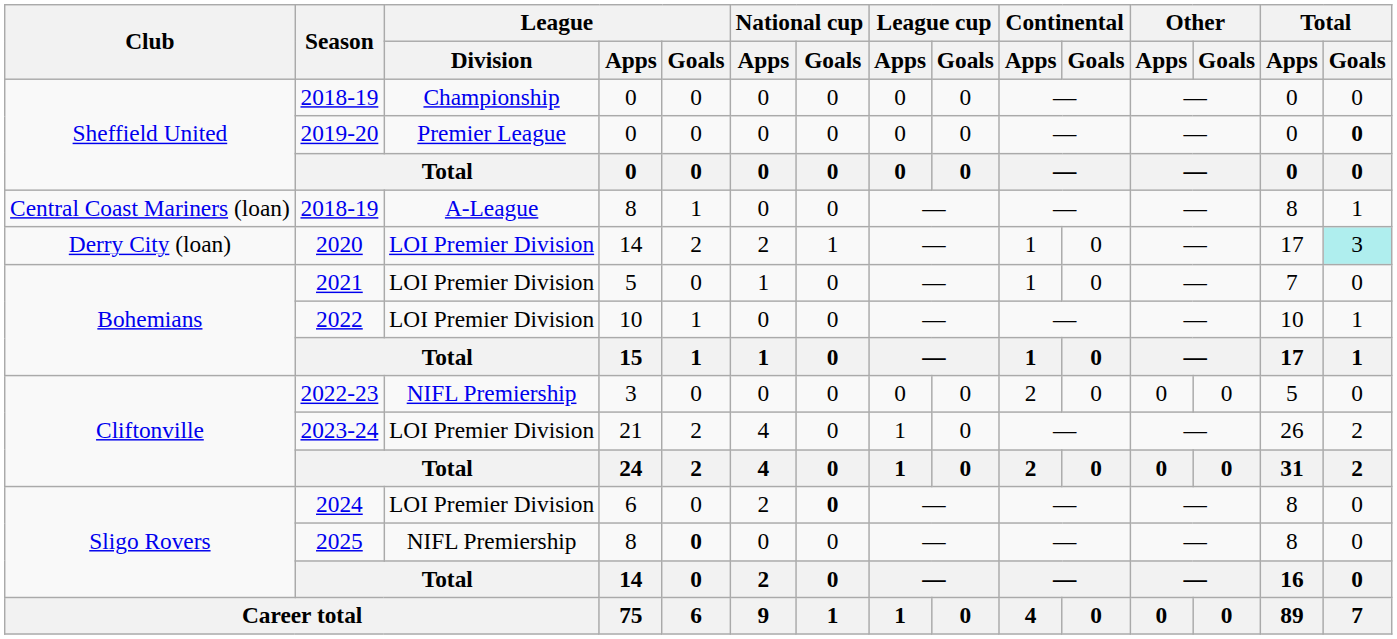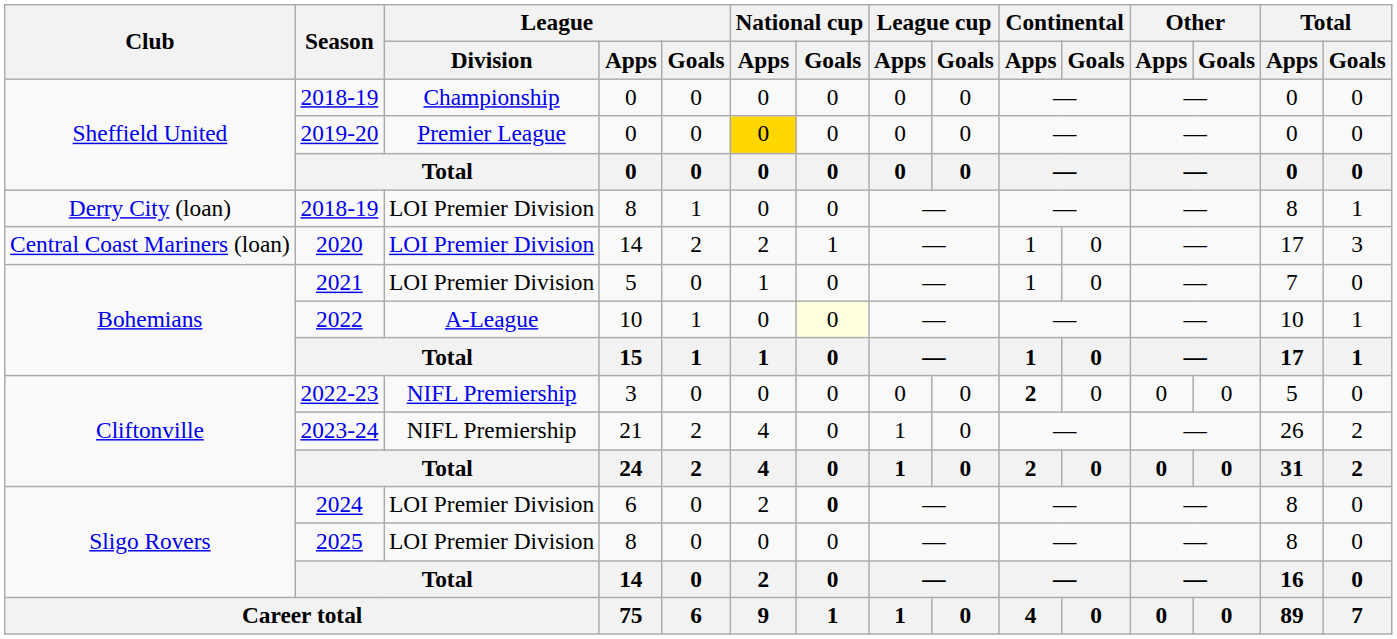 <table class="wikitable" style="text-align: center">
 <tr>
 <th rowspan="2">Club</th>
 <th rowspan="2">Season</th>
 <th colspan="3">League</th>
 <th colspan="2">National cup</th>
 <th colspan="2">League cup</th>
 <th colspan="2">Continental</th>
 <th colspan="2">Other</th>
 <th colspan="2">Total</th>
 </tr>
 <tr>
 <th>Division</th>
 <th>Apps</th>
 <th>Goals</th>
 <th>Apps</th>
 <th>Goals</th>
 <th>Apps</th>
 <th>Goals</th>
 <th>Apps</th>
 <th>Goals</th>
 <th>Apps</th>
 <th>Goals</th>
 <th>Apps</th>
 <th>Goals</th>
 </tr>
 <tr>
 <td rowspan="3"><a href='#'>Sheffield United</a></td>
 <td><a href='#'>2018-19</a></td>
 <td><a href='#'>Championship</a></td>
 <td>0</td>
 <td>0</td>
 <td>0</td>
 <td>0</td>
 <td>0</td>
 <td>0</td>
 <td colspan="2">—</td>
 <td colspan="2">—</td>
 <td>0</td>
 <td>0</td>
 </tr>
 <tr>
 <td><a href='#'>2019-20</a></td>
 <td><a href='#'>Premier League</a></td>
 <td>0</td>
 <td>0</td>
-<td>0</td>
+<td style="background: gold;">0</td>
 <td>0</td>
 <td>0</td>
 <td>0</td>
 <td colspan="2">—</td>
 <td colspan="2">—</td>
 <td>0</td>
-<td><strong>0</strong></td>
+<td>0</td>
 </tr>
 <tr>
 <th colspan="2">Total</th>
 <th>0</th>
 <th>0</th>
 <th>0</th>
 <th>0</th>
 <th>0</th>
 <th>0</th>
 <th colspan="2">—</th>
 <th colspan="2">—</th>
 <th>0</th>
 <th>0</th>
 </tr>
 <tr>
-<td><a href='#'>Central Coast Mariners</a> (loan)</td>
+<td><a href='#'>Derry City</a> (loan)</td>
 <td><a href='#'>2018-19</a></td>
-<td><a href='#'>A-League</a></td>
+<td>LOI Premier Division</td>
 <td>8</td>
 <td>1</td>
 <td>0</td>
 <td>0</td>
 <td colspan="2">—</td>
 <td colspan="2">—</td>
 <td colspan="2">—</td>
 <td>8</td>
 <td>1</td>
 </tr>
 <tr>
-<td><a href='#'>Derry City</a> (loan)</td>
+<td><a href='#'>Central Coast Mariners</a> (loan)</td>
 <td><a href='#'>2020</a></td>
 <td><a href='#'>LOI Premier Division</a></td>
 <td>14</td>
 <td>2</td>
 <td>2</td>
 <td>1</td>
 <td colspan="2">—</td>
 <td>1</td>
 <td>0</td>
 <td colspan="2">—</td>
 <td>17</td>
-<td style="background: paleturquoise;">3</td>
+<td>3</td>
 </tr>
 <tr>
 <td rowspan="3"><a href='#'>Bohemians</a></td>
 <td><a href='#'>2021</a></td>
 <td>LOI Premier Division</td>
 <td>5</td>
 <td>0</td>
 <td>1</td>
 <td>0</td>
 <td colspan="2">—</td>
 <td>1</td>
 <td>0</td>
 <td colspan="2">—</td>
 <td>7</td>
 <td>0</td>
 </tr>
 <tr>
 <td><a href='#'>2022</a></td>
-<td>LOI Premier Division</td>
+<td><a href='#'>A-League</a></td>
 <td>10</td>
 <td>1</td>
 <td>0</td>
-<td>0</td>
+<td style="background: lightyellow;">0</td>
 <td colspan="2">—</td>
 <td colspan="2">—</td>
 <td colspan="2">—</td>
 <td>10</td>
 <td>1</td>
 </tr>
 <tr>
 <th colspan="2">Total</th>
 <th>15</th>
 <th>1</th>
 <th>1</th>
 <th>0</th>
 <th colspan="2">—</th>
 <th>1</th>
 <th>0</th>
 <th colspan="2">—</th>
 <th>17</th>
 <th>1</th>
 </tr>
 <tr>
 <td rowspan="3"><a href='#'>Cliftonville</a></td>
 <td><a href='#'>2022-23</a></td>
 <td><a href='#'>NIFL Premiership</a></td>
 <td>3</td>
 <td>0</td>
 <td>0</td>
 <td>0</td>
 <td>0</td>
 <td>0</td>
-<td>2</td>
+<td><strong>2</strong></td>
 <td>0</td>
 <td>0</td>
 <td>0</td>
 <td>5</td>
 <td>0</td>
 </tr>
 <tr>
 <td><a href='#'>2023-24</a></td>
-<td>LOI Premier Division</td>
+<td>NIFL Premiership</td>
 <td>21</td>
 <td>2</td>
 <td>4</td>
 <td>0</td>
 <td>1</td>
 <td>0</td>
 <td colspan="2">—</td>
 <td colspan="2">—</td>
 <td>26</td>
 <td>2</td>
 </tr>
 <tr>
 <th colspan="2">Total</th>
 <th>24</th>
 <th>2</th>
 <th>4</th>
 <th>0</th>
 <th>1</th>
 <th>0</th>
 <th>2</th>
 <th>0</th>
 <th>0</th>
 <th>0</th>
 <th>31</th>
 <th>2</th>
 </tr>
 <tr>
 <td rowspan="3"><a href='#'>Sligo Rovers</a></td>
 <td><a href='#'>2024</a></td>
 <td>LOI Premier Division</td>
 <td>6</td>
 <td>0</td>
 <td>2</td>
 <td><strong>0</strong></td>
 <td colspan="2">—</td>
 <td colspan="2">—</td>
 <td colspan="2">—</td>
 <td>8</td>
 <td>0</td>
 </tr>
 <tr>
 <td><a href='#'>2025</a></td>
-<td>NIFL Premiership</td>
+<td>LOI Premier Division</td>
 <td>8</td>
-<td><strong>0</strong></td>
+<td>0</td>
 <td>0</td>
 <td>0</td>
 <td colspan="2">—</td>
 <td colspan="2">—</td>
 <td colspan="2">—</td>
 <td>8</td>
 <td>0</td>
 </tr>
 <tr>
 <th colspan="2">Total</th>
 <th>14</th>
 <th>0</th>
 <th>2</th>
 <th>0</th>
 <th colspan="2">—</th>
 <th colspan="2">—</th>
 <th colspan="2">—</th>
 <th>16</th>
 <th>0</th>
 </tr>
 <tr>
 <th colspan="3">Career total</th>
 <th>75</th>
 <th>6</th>
 <th>9</th>
 <th>1</th>
 <th>1</th>
 <th>0</th>
 <th>4</th>
 <th>0</th>
 <th>0</th>
 <th>0</th>
 <th>89</th>
 <th>7</th>
 </tr>
 </table>
